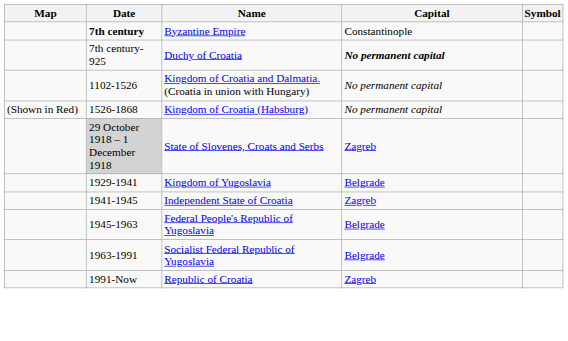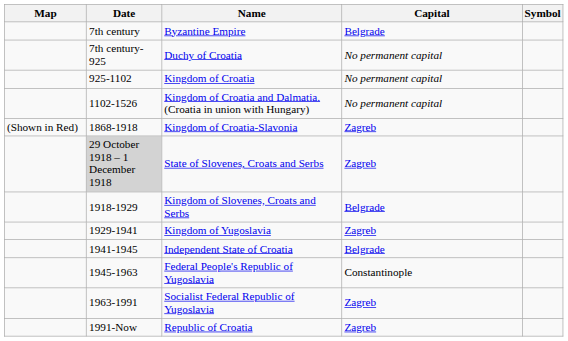 <table class="wikitable">
 <tr>
 <th width="110">Map</th>
 <th width="100">Date</th>
 <th width="250">Name</th>
 <th width="250">Capital</th>
 <th>Symbol</th>
 </tr>
 <tr>
 <td></td>
-<td><strong>7th century</strong></td>
+<td>7th century</td>
 <td><a href='#'>Byzantine Empire</a></td>
-<td>Constantinople</td>
+<td><a href='#'>Belgrade</a></td>
 <td></td>
 </tr>
 <tr>
 <td></td>
 <td>7th century-925</td>
 <td><a href='#'>Duchy of Croatia</a></td>
-<td><strong><em>No permanent capital</em></strong></td>
+<td><em>No permanent capital</em></td>
+<td></td>
+</tr>
+<tr>
+<td></td>
+<td>925-1102</td>
+<td><a href='#'>Kingdom of Croatia</a></td>
+<td><em>No permanent capital</em></td>
 <td></td>
 </tr>
 <tr>
 <td></td>
 <td>1102-1526</td>
 <td><a href='#'>Kingdom of Croatia and Dalmatia.</a><br>(Croatia in union with Hungary)</td>
 <td><em>No permanent capital</em></td>
 <td></td>
 </tr>
 <tr>
 <td>(Shown in Red)</td>
-<td>1526-1868</td>
-<td><a href='#'>Kingdom of Croatia (Habsburg)</a></td>
-<td><em>No permanent capital</em></td>
+<td>1868-1918</td>
+<td><a href='#'>Kingdom of Croatia-Slavonia</a></td>
+<td><a href='#'>Zagreb</a></td>
 <td></td>
 </tr>
 <tr>
 <td></td>
 <td style="background: lightgrey;">29 October 1918 – 1 December 1918</td>
 <td><a href='#'>State of Slovenes, Croats and Serbs</a></td>
 <td><a href='#'>Zagreb</a></td>
 <td></td>
 </tr>
 <tr>
 <td></td>
+<td>1918-1929</td>
+<td><a href='#'>Kingdom of Slovenes, Croats and Serbs</a></td>
+<td><a href='#'>Belgrade</a></td>
+<td></td>
+</tr>
+<tr>
+<td></td>
 <td>1929-1941</td>
 <td><a href='#'>Kingdom of Yugoslavia</a></td>
-<td><a href='#'>Belgrade</a></td>
+<td><a href='#'>Zagreb</a></td>
 <td></td>
 </tr>
 <tr>
 <td></td>
 <td>1941-1945</td>
 <td><a href='#'>Independent State of Croatia</a></td>
-<td><a href='#'>Zagreb</a></td>
+<td><a href='#'>Belgrade</a></td>
 <td></td>
 </tr>
 <tr>
 <td></td>
 <td>1945-1963</td>
 <td><a href='#'>Federal People's Republic of Yugoslavia</a></td>
-<td><a href='#'>Belgrade</a></td>
+<td>Constantinople</td>
 <td></td>
 </tr>
 <tr>
 <td></td>
 <td>1963-1991</td>
 <td><a href='#'>Socialist Federal Republic of Yugoslavia</a></td>
-<td><a href='#'>Belgrade</a></td>
+<td><a href='#'>Zagreb</a></td>
 <td></td>
 </tr>
 <tr>
 <td></td>
 <td>1991-Now</td>
 <td><a href='#'>Republic of Croatia</a></td>
 <td><a href='#'>Zagreb</a></td>
 <td></td>
 </tr>
 </table>
